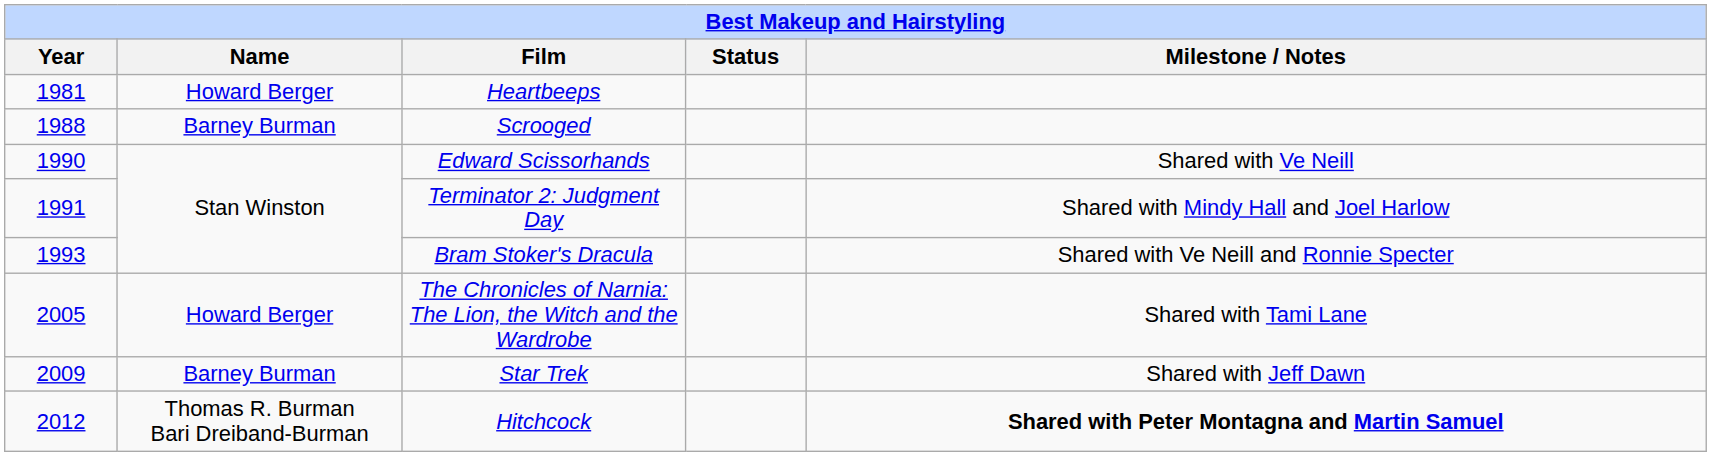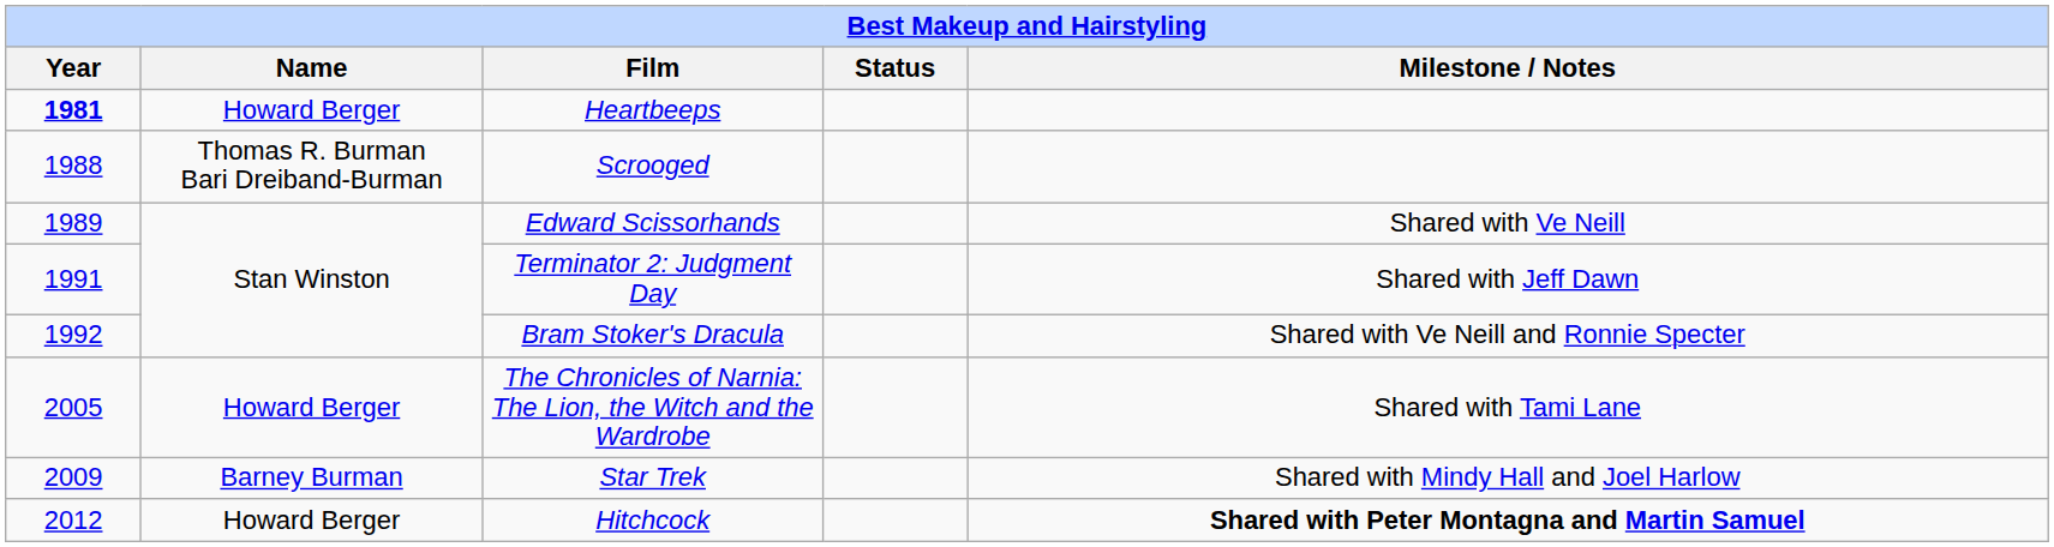 <table class="wikitable" style="text-align: center">
 <tr ---- bgcolor="#bfd7ff">
 <td colspan=6 align=center><strong><a href='#'>Best Makeup and Hairstyling</a></strong></td>
 </tr>
 <tr ---- bgcolor="#ebf5ff">
 <th width="075">Year</th>
 <th width="200">Name</th>
 <th width="200">Film</th>
 <th width="080">Status</th>
 <th width="650">Milestone / Notes</th>
 </tr>
 <tr>
-<td><a href='#'>1981</a></td>
+<td><strong><a href='#'>1981</a></strong></td>
 <td><a href='#'>Howard Berger</a></td>
 <td><em><a href='#'>Heartbeeps</a></em></td>
 <td></td>
 <td></td>
 </tr>
 <tr>
 <td><a href='#'>1988</a></td>
-<td><a href='#'>Barney Burman</a></td>
+<td>Thomas R. Burman<br>Bari Dreiband-Burman</td>
 <td><em><a href='#'>Scrooged</a></em></td>
 <td></td>
 <td></td>
 </tr>
 <tr>
-<td><a href='#'>1990</a></td>
+<td><a href='#'>1989</a></td>
 <td rowspan=3>Stan Winston</td>
 <td><em><a href='#'>Edward Scissorhands</a></em></td>
 <td></td>
 <td>Shared with <a href='#'>Ve Neill</a></td>
 </tr>
 <tr>
 <td><a href='#'>1991</a></td>
 <td><em><a href='#'>Terminator 2: Judgment Day</a></em></td>
 <td></td>
-<td>Shared with <a href='#'>Mindy Hall</a> and <a href='#'>Joel Harlow</a></td>
+<td>Shared with <a href='#'>Jeff Dawn</a></td>
 </tr>
 <tr>
-<td><a href='#'>1993</a></td>
+<td><a href='#'>1992</a></td>
 <td><em><a href='#'>Bram Stoker's Dracula</a></em></td>
 <td></td>
 <td>Shared with Ve Neill and <a href='#'>Ronnie Specter</a></td>
 </tr>
 <tr>
 <td><a href='#'>2005</a></td>
 <td><a href='#'>Howard Berger</a></td>
 <td><em><a href='#'>The Chronicles of Narnia: The Lion, the Witch and the Wardrobe</a></em></td>
 <td></td>
 <td>Shared with <a href='#'>Tami Lane</a></td>
 </tr>
 <tr>
 <td><a href='#'>2009</a></td>
 <td><a href='#'>Barney Burman</a></td>
 <td><em><a href='#'>Star Trek</a></em></td>
 <td></td>
-<td>Shared with <a href='#'>Jeff Dawn</a></td>
+<td>Shared with <a href='#'>Mindy Hall</a> and <a href='#'>Joel Harlow</a></td>
 </tr>
 <tr>
 <td><a href='#'>2012</a></td>
-<td>Thomas R. Burman<br>Bari Dreiband-Burman</td>
+<td>Howard Berger</td>
 <td><em><a href='#'>Hitchcock</a></em></td>
 <td></td>
 <td><strong>Shared with Peter Montagna and <a href='#'>Martin Samuel</a></strong></td>
 </tr>
 </table>
